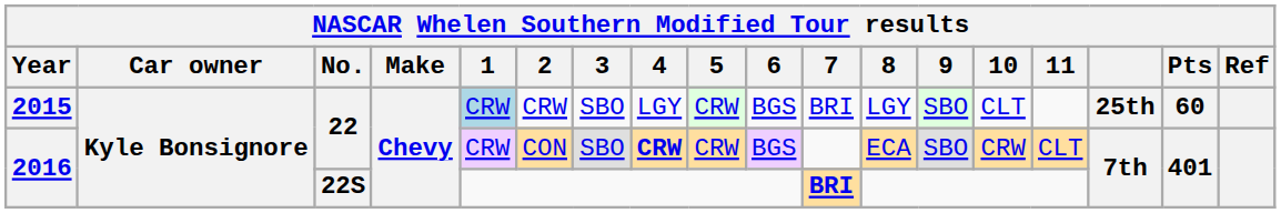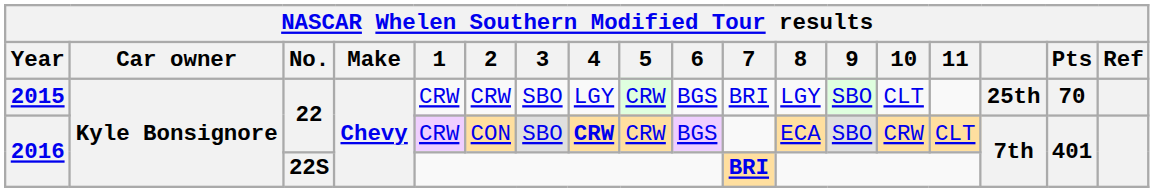 <table class="wikitable " style="text-align:center; font-size:75%">
 <tr>
 <th colspan=23><a href='#'>NASCAR</a> <a href='#'>Whelen Southern Modified Tour</a> results</th>
 </tr>
 <tr>
 <th>Year</th>
 <th>Car owner</th>
 <th>No.</th>
 <th>Make</th>
 <th>1</th>
 <th>2</th>
 <th>3</th>
 <th>4</th>
 <th>5</th>
 <th>6</th>
 <th>7</th>
 <th>8</th>
 <th>9</th>
 <th>10</th>
 <th>11</th>
 <th></th>
 <th>Pts</th>
 <th>Ref</th>
 </tr>
 <tr>
 <th><a href='#'>2015</a></th>
 <th rowspan=3>Kyle Bonsignore</th>
 <th rowspan=2>22</th>
 <th rowspan=3><a href='#'>Chevy</a></th>
-<td style="background: lightblue;"><a href='#'>CRW</a></td>
+<td><a href='#'>CRW</a></td>
 <td><a href='#'>CRW</a></td>
 <td><a href='#'>SBO</a></td>
 <td><a href='#'>LGY</a></td>
 <td style="background:#DFFFDF;"><a href='#'>CRW</a><br></td>
 <td><a href='#'>BGS</a></td>
 <td><a href='#'>BRI</a></td>
 <td><a href='#'>LGY</a></td>
 <td style="background:#DFFFDF;"><a href='#'>SBO</a><br></td>
 <td><a href='#'>CLT</a></td>
 <td></td>
 <th>25th</th>
-<th>60</th>
+<th>70</th>
 <th></th>
 </tr>
 <tr>
 <th rowspan=2><a href='#'>2016</a></th>
 <td style="background:#EFCFFF;"><a href='#'>CRW</a><br></td>
 <td style="background:#FFDF9F;"><a href='#'>CON</a><br></td>
 <td style="background:#DFDFDF;"><a href='#'>SBO</a><br></td>
 <td style="background:#FFDF9F;"><strong><a href='#'>CRW</a><br></strong></td>
 <td style="background:#FFDF9F;"><a href='#'>CRW</a><br></td>
 <td style="background:#EFCFFF;"><a href='#'>BGS</a><br></td>
 <td></td>
 <td style="background:#FFDF9F;"><a href='#'>ECA</a><br></td>
 <td style="background:#DFDFDF;"><a href='#'>SBO</a><br></td>
 <td style="background:#FFDF9F;"><a href='#'>CRW</a><br></td>
 <td style="background:#FFDF9F;"><a href='#'>CLT</a><br></td>
 <th rowspan=2>7th</th>
 <th rowspan=2>401</th>
 <th rowspan=2></th>
 </tr>
 <tr>
 <th>22S</th>
 <td colspan=6></td>
 <td style="background:#FFDF9F;"><strong><a href='#'>BRI</a></strong><br></td>
 <td colspan=4></td>
 </tr>
 </table>
